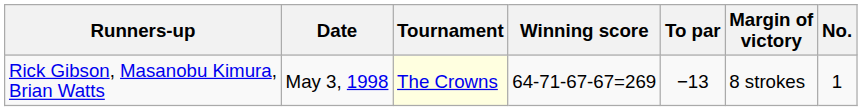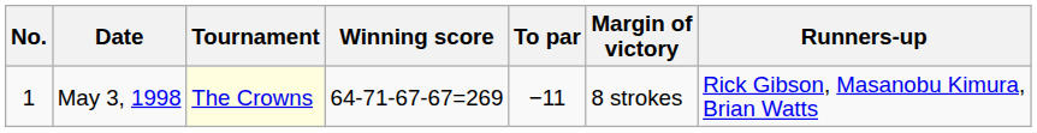 <table class="wikitable" style="font-size:95%;">
 <tr>
-<th>Runners-up</th>
+<th>No.</th>
 <th>Date</th>
 <th>Tournament</th>
 <th>Winning score</th>
 <th>To par</th>
 <th>Margin of<br>victory</th>
-<th>No.</th>
+<th>Runners-up</th>
 </tr>
 <tr>
-<td> <a href='#'>Rick Gibson</a>,  <a href='#'>Masanobu Kimura</a>,<br> <a href='#'>Brian Watts</a></td>
+<td align=center>1</td>
 <td align=right>May 3, <a href='#'>1998</a></td>
 <td style="background: lightyellow;"><a href='#'>The Crowns</a></td>
 <td align=right>64-71-67-67=269</td>
-<td align=center>−13</td>
+<td align=center>−11</td>
 <td>8 strokes</td>
-<td align=center>1</td>
+<td> <a href='#'>Rick Gibson</a>,  <a href='#'>Masanobu Kimura</a>,<br> <a href='#'>Brian Watts</a></td>
 </tr>
 </table>
